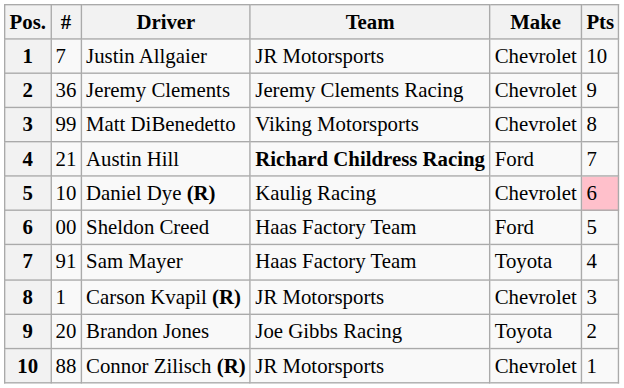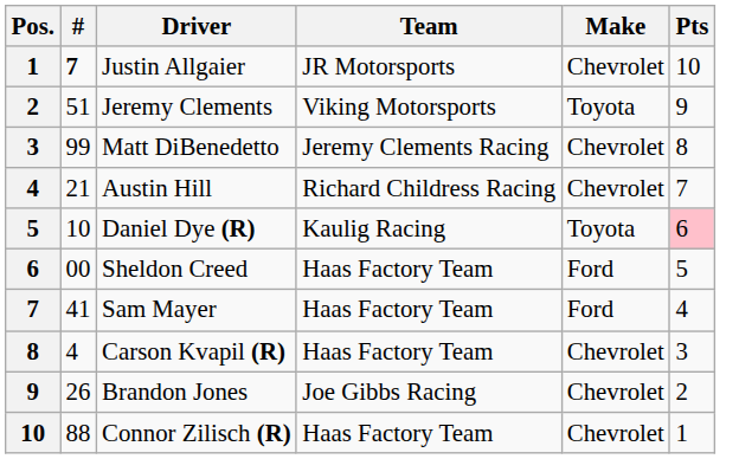 <table class="wikitable" style="font-size:95%">
 <tr>
 <th>Pos.</th>
 <th>#</th>
 <th>Driver</th>
 <th>Team</th>
 <th>Make</th>
 <th>Pts</th>
 </tr>
 <tr>
 <th>1</th>
-<td>7</td>
+<td><strong>7</strong></td>
 <td>Justin Allgaier</td>
 <td>JR Motorsports</td>
 <td>Chevrolet</td>
 <td>10</td>
 </tr>
 <tr>
 <th>2</th>
-<td>36</td>
+<td>51</td>
 <td>Jeremy Clements</td>
-<td>Jeremy Clements Racing</td>
-<td>Chevrolet</td>
+<td>Viking Motorsports</td>
+<td>Toyota</td>
 <td>9</td>
 </tr>
 <tr>
 <th>3</th>
 <td>99</td>
 <td>Matt DiBenedetto</td>
-<td>Viking Motorsports</td>
+<td>Jeremy Clements Racing</td>
 <td>Chevrolet</td>
 <td>8</td>
 </tr>
 <tr>
 <th>4</th>
 <td>21</td>
 <td>Austin Hill</td>
-<td><strong>Richard Childress Racing</strong></td>
-<td>Ford</td>
+<td>Richard Childress Racing</td>
+<td>Chevrolet</td>
 <td>7</td>
 </tr>
 <tr>
 <th>5</th>
 <td>10</td>
 <td>Daniel Dye <strong>(R)</strong></td>
 <td>Kaulig Racing</td>
-<td>Chevrolet</td>
+<td>Toyota</td>
 <td style="background: pink;">6</td>
 </tr>
 <tr>
 <th>6</th>
 <td>00</td>
 <td>Sheldon Creed</td>
 <td>Haas Factory Team</td>
 <td>Ford</td>
 <td>5</td>
 </tr>
 <tr>
 <th>7</th>
-<td>91</td>
+<td>41</td>
 <td>Sam Mayer</td>
 <td>Haas Factory Team</td>
-<td>Toyota</td>
+<td>Ford</td>
 <td>4</td>
 </tr>
 <tr>
 <th>8</th>
-<td>1</td>
+<td>4</td>
 <td>Carson Kvapil <strong>(R)</strong></td>
-<td>JR Motorsports</td>
+<td>Haas Factory Team</td>
 <td>Chevrolet</td>
 <td>3</td>
 </tr>
 <tr>
 <th>9</th>
-<td>20</td>
+<td>26</td>
 <td>Brandon Jones</td>
 <td>Joe Gibbs Racing</td>
-<td>Toyota</td>
+<td>Chevrolet</td>
 <td>2</td>
 </tr>
 <tr>
 <th>10</th>
 <td>88</td>
 <td>Connor Zilisch <strong>(R)</strong></td>
-<td>JR Motorsports</td>
+<td>Haas Factory Team</td>
 <td>Chevrolet</td>
 <td>1</td>
 </tr>
 </table>
